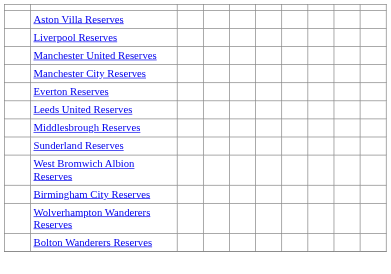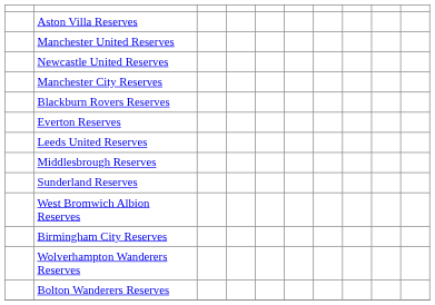 <table class="toccolours" border="1" cellpadding="4" cellspacing="0" style="border-collapse: collapse; margin:0;">
 <tr>
 <th width=30></th>
 <th width=210></th>
 <th width=30></th>
 <th width=30></th>
 <th width=30></th>
 <th width=30></th>
 <th width=30></th>
 <th width=30></th>
 <th width=30></th>
 <th width=30></th>
 </tr>
 <tr>
 <td></td>
 <td><a href='#'>Aston Villa Reserves</a></td>
 <td></td>
 <td></td>
 <td></td>
 <td></td>
 <td></td>
 <td></td>
 <td></td>
 <td></td>
 </tr>
 <tr>
 <td></td>
-<td><a href='#'>Liverpool Reserves</a></td>
-<td></td>
-<td></td>
-<td></td>
-<td></td>
-<td></td>
-<td></td>
-<td></td>
-<td></td>
-</tr>
-<tr>
-<td></td>
 <td><a href='#'>Manchester United Reserves</a></td>
 <td></td>
 <td></td>
 <td></td>
 <td></td>
 <td></td>
 <td></td>
 <td></td>
 <td></td>
 </tr>
 <tr>
 <td></td>
+<td><a href='#'>Newcastle United Reserves</a></td>
+<td></td>
+<td></td>
+<td></td>
+<td></td>
+<td></td>
+<td></td>
+<td></td>
+<td></td>
+</tr>
+<tr>
+<td></td>
 <td><a href='#'>Manchester City Reserves</a></td>
+<td></td>
+<td></td>
+<td></td>
+<td></td>
+<td></td>
+<td></td>
+<td></td>
+<td></td>
+</tr>
+<tr>
+<td></td>
+<td><a href='#'>Blackburn Rovers Reserves</a></td>
 <td></td>
 <td></td>
 <td></td>
 <td></td>
 <td></td>
 <td></td>
 <td></td>
 <td></td>
 </tr>
 <tr>
 <td></td>
 <td><a href='#'>Everton Reserves</a></td>
 <td></td>
 <td></td>
 <td></td>
 <td></td>
 <td></td>
 <td></td>
 <td></td>
 <td></td>
 </tr>
 <tr>
 <td></td>
 <td><a href='#'>Leeds United Reserves</a></td>
 <td></td>
 <td></td>
 <td></td>
 <td></td>
 <td></td>
 <td></td>
 <td></td>
 <td></td>
 </tr>
 <tr>
 <td></td>
 <td><a href='#'>Middlesbrough Reserves</a></td>
 <td></td>
 <td></td>
 <td></td>
 <td></td>
 <td></td>
 <td></td>
 <td></td>
 <td></td>
 </tr>
 <tr>
 <td></td>
 <td><a href='#'>Sunderland Reserves</a></td>
 <td></td>
 <td></td>
 <td></td>
 <td></td>
 <td></td>
 <td></td>
 <td></td>
 <td></td>
 </tr>
 <tr>
 <td></td>
 <td><a href='#'>West Bromwich Albion Reserves</a></td>
 <td></td>
 <td></td>
 <td></td>
 <td></td>
 <td></td>
 <td></td>
 <td></td>
 <td></td>
 </tr>
 <tr>
 <td></td>
 <td><a href='#'>Birmingham City Reserves</a></td>
 <td></td>
 <td></td>
 <td></td>
 <td></td>
 <td></td>
 <td></td>
 <td></td>
 <td></td>
 </tr>
 <tr>
 <td></td>
 <td><a href='#'>Wolverhampton Wanderers Reserves</a></td>
 <td></td>
 <td></td>
 <td></td>
 <td></td>
 <td></td>
 <td></td>
 <td></td>
 <td></td>
 </tr>
 <tr>
 <td></td>
 <td><a href='#'>Bolton Wanderers Reserves</a></td>
 <td></td>
 <td></td>
 <td></td>
 <td></td>
 <td></td>
 <td></td>
 <td></td>
 <td></td>
 </tr>
 <tr>
 </tr>
 </table>
